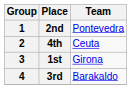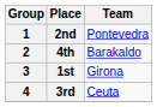 <table class="wikitable">
 <tr>
 <th>Group</th>
 <th>Place</th>
 <th>Team</th>
 </tr>
 <tr>
 <th>1</th>
 <th>2nd</th>
 <td><a href='#'>Pontevedra</a></td>
 </tr>
 <tr>
 <th>2</th>
 <th>4th</th>
-<td><a href='#'>Ceuta</a></td>
+<td><a href='#'>Barakaldo</a></td>
 </tr>
 <tr>
 <th>3</th>
 <th>1st</th>
 <td><a href='#'>Girona</a></td>
 </tr>
 <tr>
 <th>4</th>
 <th>3rd</th>
-<td><a href='#'>Barakaldo</a></td>
+<td><a href='#'>Ceuta</a></td>
 </tr>
 <tr>
 </tr>
 </table>
